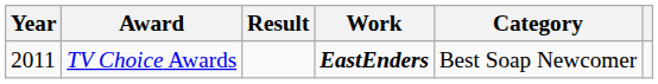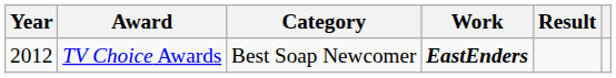 <table class="wikitable">
 <tr>
 <th>Year</th>
 <th>Award</th>
+<th>Category</th>
+<th>Work</th>
 <th>Result</th>
-<th>Work</th>
-<th>Category</th>
 <th></th>
 </tr>
 <tr>
-<td>2011</td>
+<td>2012</td>
 <td><a href='#'><em>TV Choice</em> Awards</a></td>
+<td>Best Soap Newcomer</td>
+<td><strong><em>EastEnders</em></strong></td>
 <td></td>
-<td><strong><em>EastEnders</em></strong></td>
-<td>Best Soap Newcomer</td>
 <td align="center"></td>
 </tr>
 </table>
